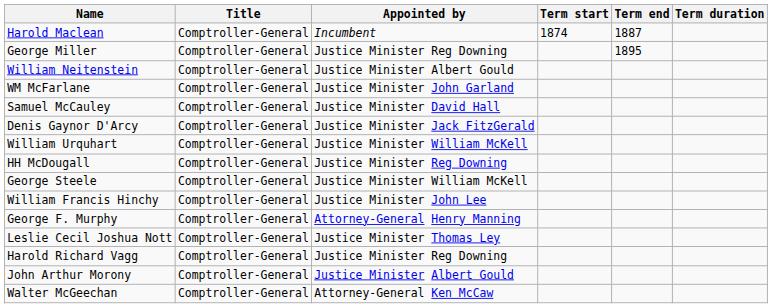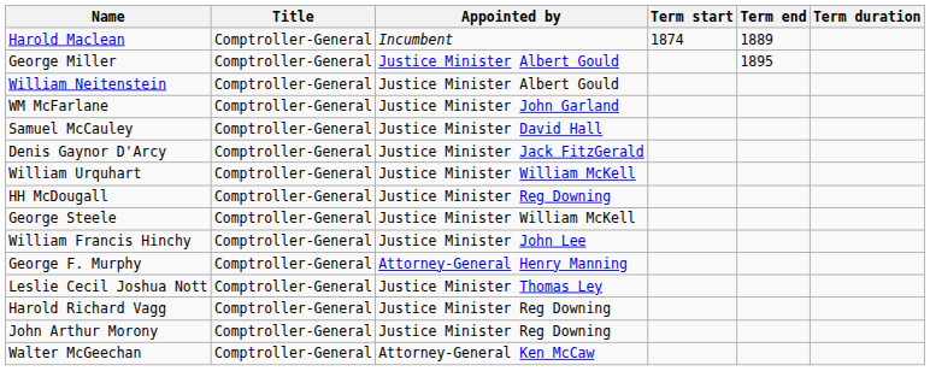 <table class="wikitable sortable">
 <tr>
 <th>Name</th>
 <th class="unsortable">Title</th>
 <th class="unsortable">Appointed by</th>
 <th>Term start</th>
 <th class="unsortable">Term end</th>
 <th>Term duration</th>
 </tr>
 <tr>
 <td data-sort-value="Maclean"><a href='#'>Harold Maclean</a></td>
 <td>Comptroller-General</td>
 <td><em>Incumbent</em></td>
 <td>1874</td>
-<td>1887</td>
+<td>1889</td>
 <td></td>
 </tr>
 <tr>
 <td>George Miller</td>
 <td>Comptroller-General</td>
-<td>Justice Minister Reg Downing</td>
+<td><a href='#'>Justice Minister</a> <a href='#'>Albert Gould</a></td>
 <td></td>
 <td>1895</td>
 <td></td>
 </tr>
 <tr>
 <td><a href='#'>William Neitenstein</a></td>
 <td>Comptroller-General</td>
 <td>Justice Minister Albert Gould</td>
 <td></td>
 <td></td>
 <td></td>
 </tr>
 <tr>
 <td>WM McFarlane</td>
 <td>Comptroller-General</td>
 <td>Justice Minister <a href='#'>John Garland</a></td>
 <td></td>
 <td></td>
 <td></td>
 </tr>
 <tr>
 <td>Samuel McCauley</td>
 <td>Comptroller-General</td>
 <td>Justice Minister <a href='#'>David Hall</a></td>
 <td></td>
 <td></td>
 <td></td>
 </tr>
 <tr>
 <td>Denis Gaynor D'Arcy</td>
 <td>Comptroller-General</td>
 <td>Justice Minister <a href='#'>Jack FitzGerald</a></td>
 <td></td>
 <td></td>
 <td></td>
 </tr>
 <tr>
 <td>William Urquhart</td>
 <td>Comptroller-General</td>
 <td>Justice Minister <a href='#'>William McKell</a></td>
 <td></td>
 <td></td>
 <td></td>
 </tr>
 <tr>
 <td>HH McDougall</td>
 <td>Comptroller-General</td>
 <td>Justice Minister <a href='#'>Reg Downing</a></td>
 <td></td>
 <td></td>
 <td></td>
 </tr>
 <tr>
 <td>George Steele</td>
 <td>Comptroller-General</td>
 <td>Justice Minister William McKell</td>
 <td></td>
 <td></td>
 <td></td>
 </tr>
 <tr>
 <td>William Francis Hinchy</td>
 <td>Comptroller-General</td>
 <td>Justice Minister <a href='#'>John Lee</a></td>
 <td></td>
 <td></td>
 <td></td>
 </tr>
 <tr>
 <td>George F. Murphy</td>
 <td>Comptroller-General</td>
 <td><a href='#'>Attorney-General</a> <a href='#'>Henry Manning</a></td>
 <td></td>
 <td></td>
 <td></td>
 </tr>
 <tr>
 <td>Leslie Cecil Joshua Nott</td>
 <td>Comptroller-General</td>
 <td>Justice Minister <a href='#'>Thomas Ley</a></td>
 <td></td>
 <td></td>
 <td></td>
 </tr>
 <tr>
 <td>Harold Richard Vagg</td>
 <td>Comptroller-General</td>
 <td>Justice Minister Reg Downing</td>
 <td></td>
 <td></td>
 <td></td>
 </tr>
 <tr>
 <td>John Arthur Morony</td>
 <td>Comptroller-General</td>
-<td><a href='#'>Justice Minister</a> <a href='#'>Albert Gould</a></td>
+<td>Justice Minister Reg Downing</td>
 <td></td>
 <td></td>
 <td></td>
 </tr>
 <tr>
 <td>Walter McGeechan</td>
 <td>Comptroller-General</td>
 <td>Attorney-General <a href='#'>Ken McCaw</a></td>
 <td></td>
 <td></td>
 <td></td>
 </tr>
 </table>
